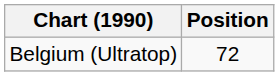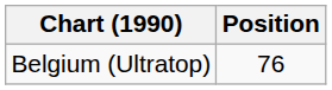 <table class="wikitable plainrowheaders">
 <tr>
 <th>Chart (1990)</th>
 <th>Position</th>
 </tr>
 <tr>
 <td>Belgium (Ultratop)</td>
-<td align="center">72</td>
+<td align="center">76</td>
 </tr>
 </table>
